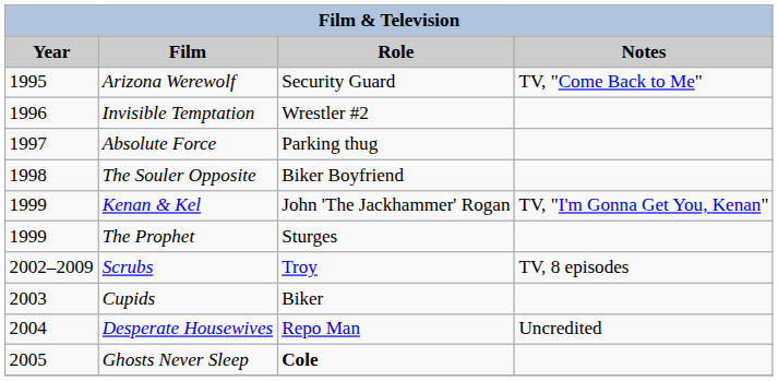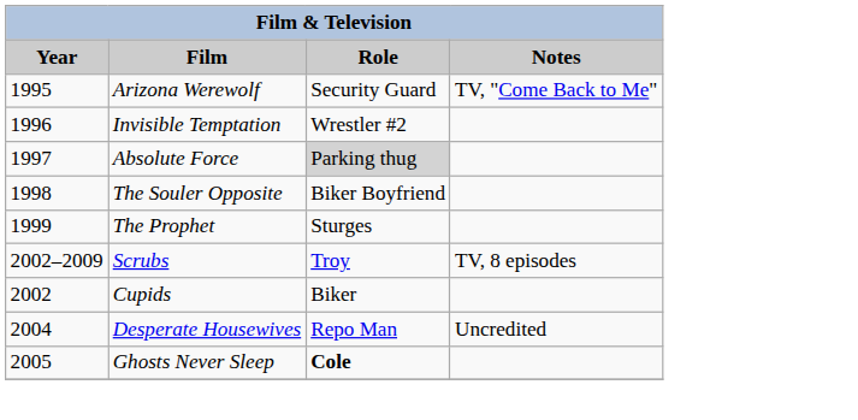 <table class="wikitable" style="font-size:90%;">
 <tr>
 <th colspan=4 style="background:#B0C4DE;">Film & Television</th>
 </tr>
 <tr align="center">
 <th style="background: #CCCCCC;">Year</th>
 <th style="background: #CCCCCC;">Film</th>
 <th style="background: #CCCCCC;">Role</th>
 <th style="background: #CCCCCC;">Notes</th>
 </tr>
 <tr>
 <td>1995</td>
 <td><em>Arizona Werewolf</em></td>
 <td>Security Guard</td>
 <td>TV, "<a href='#'>Come Back to Me</a>"</td>
 </tr>
 <tr>
 <td>1996</td>
 <td><em>Invisible Temptation</em></td>
 <td>Wrestler #2</td>
 <td></td>
 </tr>
 <tr>
 <td>1997</td>
 <td><em>Absolute Force</em></td>
-<td>Parking thug</td>
+<td style="background: lightgrey;">Parking thug</td>
 <td></td>
 </tr>
 <tr>
 <td>1998</td>
 <td><em>The Souler Opposite</em></td>
 <td>Biker Boyfriend</td>
 <td></td>
-</tr>
-<tr>
-<td>1999</td>
-<td><em><a href='#'>Kenan & Kel</a></em></td>
-<td>John 'The Jackhammer' Rogan</td>
-<td>TV, "<a href='#'>I'm Gonna Get You, Kenan</a>"</td>
 </tr>
 <tr>
 <td>1999</td>
 <td><em>The Prophet</em></td>
 <td>Sturges</td>
 <td></td>
 </tr>
 <tr>
 <td>2002–2009</td>
 <td><em><a href='#'>Scrubs</a></em></td>
 <td><a href='#'>Troy</a></td>
 <td>TV, 8 episodes</td>
 </tr>
 <tr>
-<td>2003</td>
+<td>2002</td>
 <td><em>Cupids</em></td>
 <td>Biker</td>
 <td></td>
 </tr>
 <tr>
 <td>2004</td>
 <td><em><a href='#'>Desperate Housewives</a></em></td>
 <td><a href='#'>Repo Man</a></td>
 <td>Uncredited</td>
 </tr>
 <tr>
 <td>2005</td>
 <td><em>Ghosts Never Sleep</em></td>
 <td><strong>Cole</strong></td>
 <td></td>
 </tr>
 <tr>
 </tr>
 </table>
